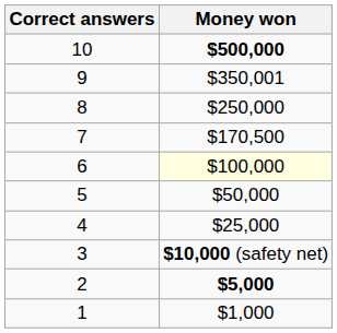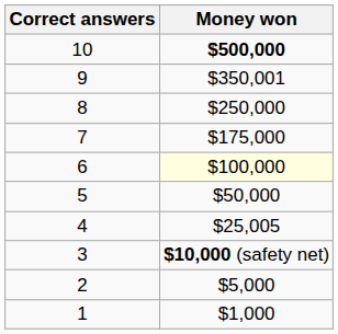 <table class="wikitable">
 <tr>
 <th>Correct answers</th>
 <th>Money won</th>
 </tr>
 <tr>
 <td align=center>10</td>
 <td align=center><strong>$500,000</strong></td>
 </tr>
 <tr>
 <td align=center>9</td>
 <td align=center>$350,001</td>
 </tr>
 <tr>
 <td align=center>8</td>
 <td align=center>$250,000</td>
 </tr>
 <tr>
 <td align=center>7</td>
-<td align=center>$170,500</td>
+<td align=center>$175,000</td>
 </tr>
 <tr>
 <td align=center>6</td>
 <td align=center style="background: lightyellow;">$100,000</td>
 </tr>
 <tr>
 <td align=center>5</td>
 <td align=center>$50,000</td>
 </tr>
 <tr>
 <td align=center>4</td>
-<td align=center>$25,000</td>
+<td align=center>$25,005</td>
 </tr>
 <tr>
 <td align=center>3</td>
 <td align=center><strong>$10,000</strong> (safety net)</td>
 </tr>
 <tr>
 <td align=center>2</td>
-<td align=center><strong>$5,000</strong></td>
+<td align=center>$5,000</td>
 </tr>
 <tr>
 <td align=center>1</td>
 <td align=center>$1,000</td>
 </tr>
 </table>
